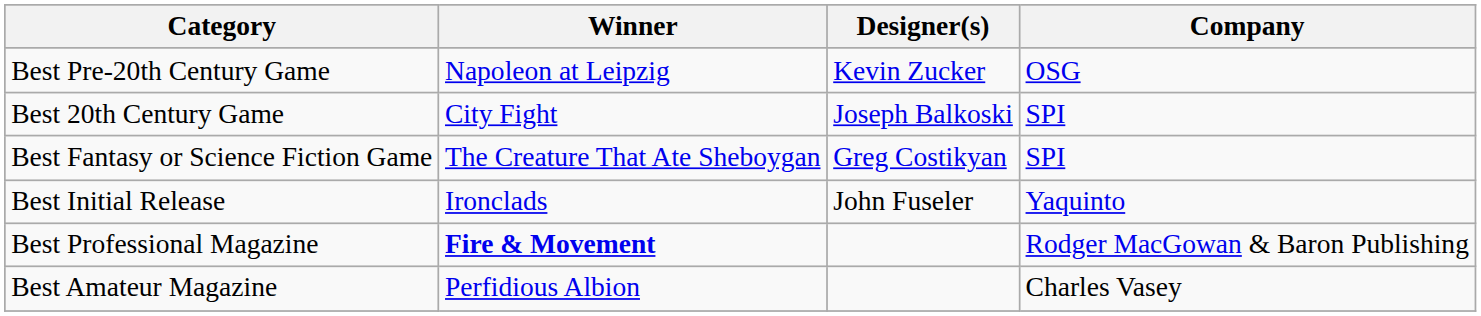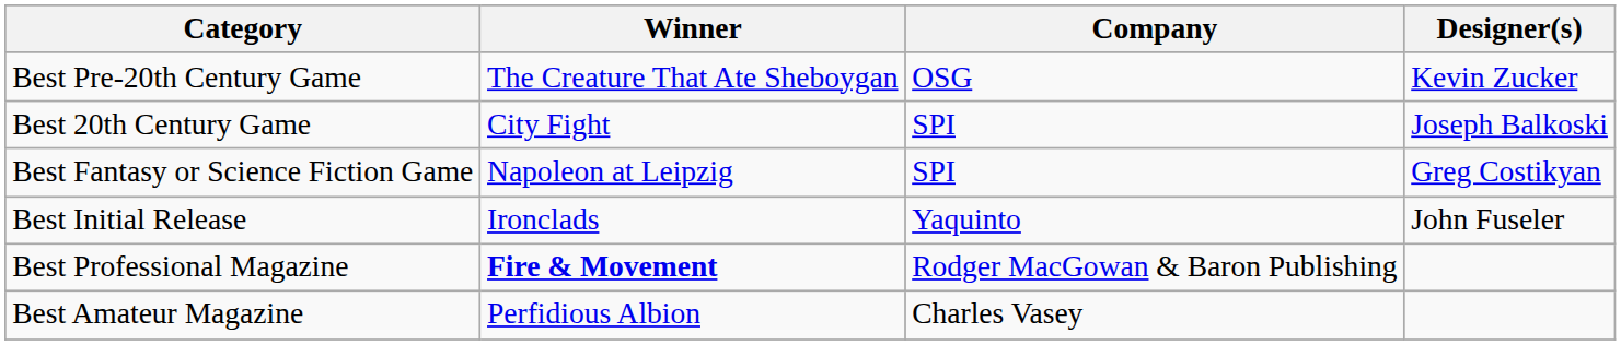 <table class="wikitable">
 <tr>
 <th>Category</th>
 <th>Winner</th>
+<th>Company</th>
 <th>Designer(s)</th>
-<th>Company</th>
 </tr>
 <tr>
 <td>Best Pre-20th Century Game</td>
-<td><a href='#'>Napoleon at Leipzig</a></td>
+<td><a href='#'>The Creature That Ate Sheboygan</a></td>
+<td><a href='#'>OSG</a></td>
 <td><a href='#'>Kevin Zucker</a></td>
-<td><a href='#'>OSG</a></td>
 </tr>
 <tr>
 <td>Best 20th Century Game</td>
 <td><a href='#'>City Fight</a></td>
+<td><a href='#'>SPI</a></td>
 <td><a href='#'>Joseph Balkoski</a></td>
-<td><a href='#'>SPI</a></td>
 </tr>
 <tr>
 <td>Best Fantasy or Science Fiction Game</td>
-<td><a href='#'>The Creature That Ate Sheboygan</a></td>
+<td><a href='#'>Napoleon at Leipzig</a></td>
+<td><a href='#'>SPI</a></td>
 <td><a href='#'>Greg Costikyan</a></td>
-<td><a href='#'>SPI</a></td>
 </tr>
 <tr>
 <td>Best Initial Release</td>
 <td><a href='#'>Ironclads</a></td>
+<td><a href='#'>Yaquinto</a></td>
 <td>John Fuseler</td>
-<td><a href='#'>Yaquinto</a></td>
 </tr>
 <tr>
 <td>Best Professional Magazine</td>
 <td><strong><a href='#'>Fire & Movement</a></strong></td>
+<td><a href='#'>Rodger MacGowan</a> & Baron Publishing</td>
 <td></td>
-<td><a href='#'>Rodger MacGowan</a> & Baron Publishing</td>
 </tr>
 <tr>
 <td>Best Amateur Magazine</td>
 <td><a href='#'>Perfidious Albion</a></td>
+<td>Charles Vasey</td>
 <td></td>
-<td>Charles Vasey</td>
 </tr>
 </table>
